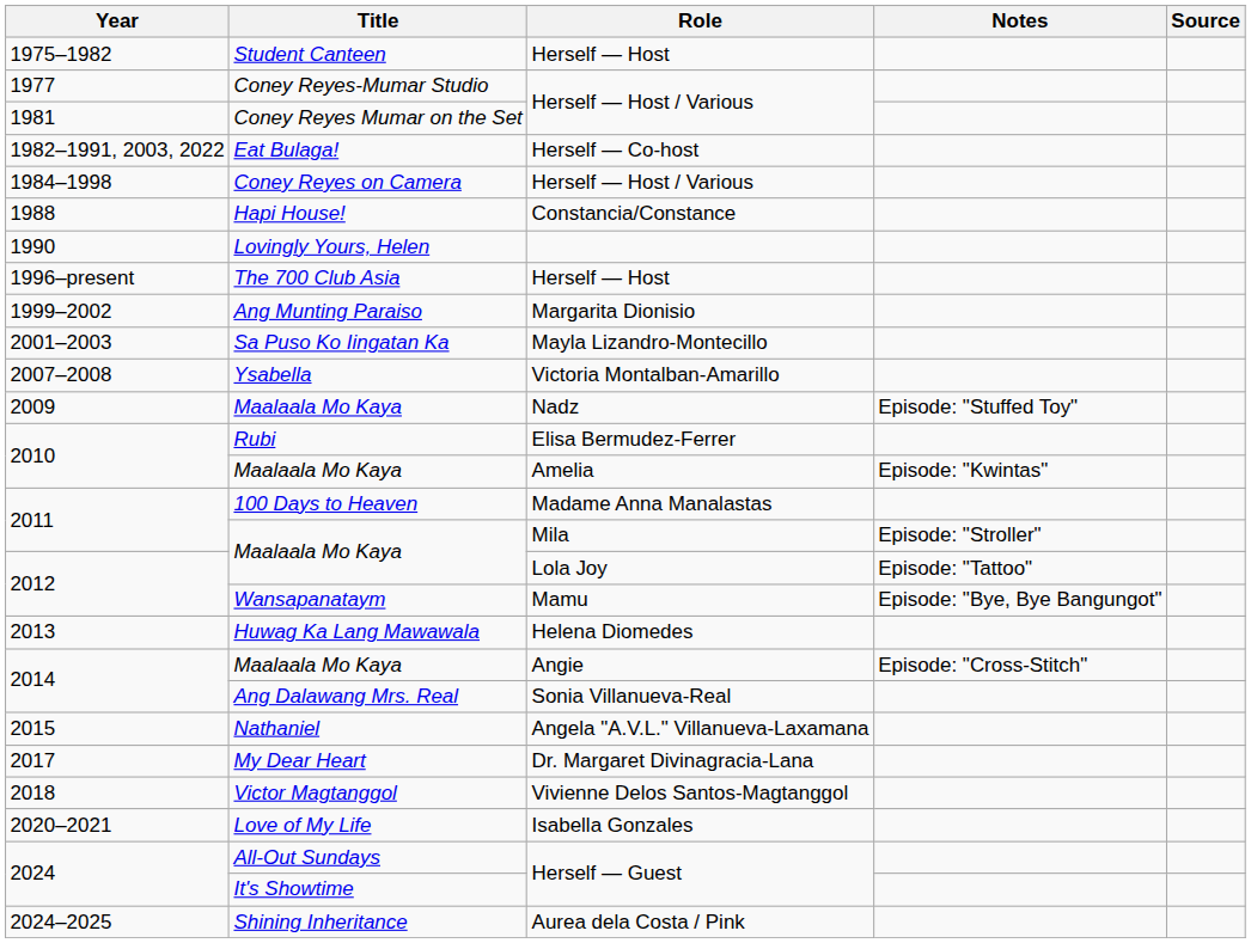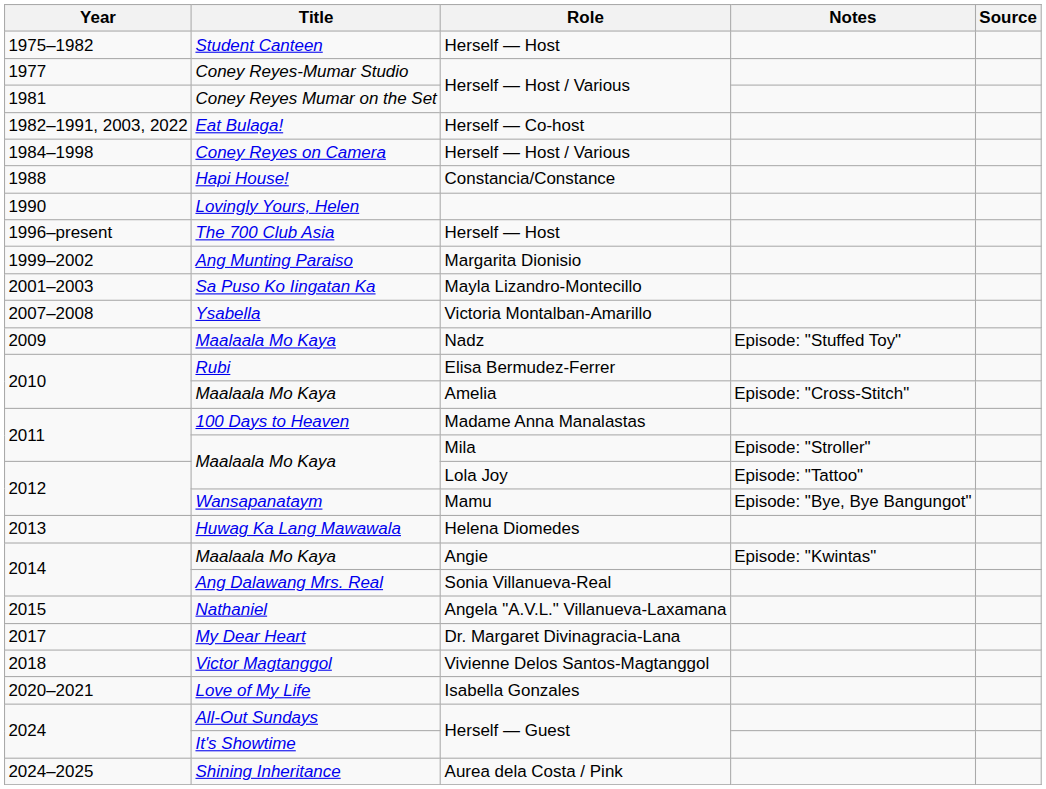 <table class="wikitable sortable" >
 <tr>
 <th>Year</th>
 <th>Title</th>
 <th>Role</th>
 <th class="unsortable">Notes </th>
 <th class="unsortable">Source </th>
 </tr>
 <tr>
 <td>1975–1982</td>
 <td><em><a href='#'>Student Canteen</a></em></td>
 <td>Herself — Host</td>
 <td></td>
 <td></td>
 </tr>
 <tr>
 <td>1977</td>
 <td><em>Coney Reyes-Mumar Studio</em></td>
 <td rowspan="2">Herself — Host / Various</td>
 <td></td>
 <td></td>
 </tr>
 <tr>
 <td>1981</td>
 <td><em>Coney Reyes Mumar on the Set</em></td>
 <td></td>
 <td></td>
 </tr>
 <tr>
 <td>1982–1991, 2003, 2022</td>
 <td><em><a href='#'>Eat Bulaga!</a></em></td>
 <td>Herself — Co-host</td>
 <td></td>
 <td></td>
 </tr>
 <tr>
 <td>1984–1998</td>
 <td><em><a href='#'>Coney Reyes on Camera</a></em></td>
 <td>Herself — Host / Various</td>
 <td></td>
 <td></td>
 </tr>
 <tr>
 <td>1988</td>
 <td><em><a href='#'>Hapi House!</a></em></td>
 <td>Constancia/Constance</td>
 <td></td>
 <td></td>
 </tr>
 <tr>
 <td>1990</td>
 <td><em><a href='#'>Lovingly Yours, Helen</a></em></td>
 <td></td>
 <td></td>
 <td></td>
 </tr>
 <tr>
 <td>1996–present</td>
 <td><em><a href='#'>The 700 Club Asia</a></em></td>
 <td>Herself — Host</td>
 <td></td>
 <td></td>
 </tr>
 <tr>
 <td>1999–2002</td>
 <td><em><a href='#'>Ang Munting Paraiso</a></em></td>
 <td>Margarita Dionisio</td>
 <td></td>
 <td></td>
 </tr>
 <tr>
 <td>2001–2003</td>
 <td><em><a href='#'>Sa Puso Ko Iingatan Ka</a></em></td>
 <td>Mayla Lizandro-Montecillo</td>
 <td></td>
 <td></td>
 </tr>
 <tr>
 <td>2007–2008</td>
 <td><em><a href='#'>Ysabella</a></em></td>
 <td>Victoria Montalban-Amarillo</td>
 <td></td>
 <td></td>
 </tr>
 <tr>
 <td>2009</td>
 <td><em><a href='#'>Maalaala Mo Kaya</a></em></td>
 <td>Nadz</td>
 <td>Episode: "Stuffed Toy"</td>
 <td></td>
 </tr>
 <tr>
 <td rowspan="2">2010</td>
 <td><em><a href='#'>Rubi</a></em></td>
 <td>Elisa Bermudez-Ferrer</td>
 <td></td>
 <td></td>
 </tr>
 <tr>
 <td><em>Maalaala Mo Kaya</em></td>
 <td>Amelia</td>
-<td>Episode: "Kwintas"</td>
+<td>Episode: "Cross-Stitch"</td>
 <td></td>
 </tr>
 <tr>
 <td rowspan="2">2011</td>
 <td><em><a href='#'>100 Days to Heaven</a></em></td>
 <td>Madame Anna Manalastas</td>
 <td></td>
 <td></td>
 </tr>
 <tr>
 <td rowspan="2"><em>Maalaala Mo Kaya</em></td>
 <td>Mila</td>
 <td>Episode: "Stroller"</td>
 <td></td>
 </tr>
 <tr>
 <td rowspan="2">2012</td>
 <td>Lola Joy</td>
 <td>Episode: "Tattoo"</td>
 <td></td>
 </tr>
 <tr>
 <td><em><a href='#'>Wansapanataym</a></em></td>
 <td>Mamu</td>
 <td>Episode: "Bye, Bye Bangungot"</td>
 <td></td>
 </tr>
 <tr>
 <td>2013</td>
 <td><em><a href='#'>Huwag Ka Lang Mawawala</a></em></td>
 <td>Helena Diomedes</td>
 <td></td>
 <td></td>
 </tr>
 <tr>
 <td rowspan="2">2014</td>
 <td><em>Maalaala Mo Kaya</em></td>
 <td>Angie</td>
-<td>Episode: "Cross-Stitch"</td>
+<td>Episode: "Kwintas"</td>
 <td></td>
 </tr>
 <tr>
 <td><em><a href='#'>Ang Dalawang Mrs. Real</a></em></td>
 <td>Sonia Villanueva-Real</td>
 <td></td>
 <td></td>
 </tr>
 <tr>
 <td>2015</td>
 <td><em><a href='#'>Nathaniel</a></em></td>
 <td>Angela "A.V.L." Villanueva-Laxamana</td>
 <td></td>
 <td></td>
 </tr>
 <tr>
 <td>2017</td>
 <td><em><a href='#'>My Dear Heart</a></em></td>
 <td>Dr. Margaret Divinagracia-Lana</td>
 <td></td>
 <td></td>
 </tr>
 <tr>
 <td>2018</td>
 <td><em><a href='#'>Victor Magtanggol</a></em></td>
 <td>Vivienne Delos Santos-Magtanggol</td>
 <td></td>
 <td></td>
 </tr>
 <tr>
 <td>2020–2021</td>
 <td><em><a href='#'>Love of My Life</a></em></td>
 <td>Isabella Gonzales</td>
 <td></td>
 <td></td>
 </tr>
 <tr>
 <td rowspan="2">2024</td>
 <td><em><a href='#'>All-Out Sundays</a></em></td>
 <td rowspan="2">Herself — Guest</td>
 <td></td>
 <td></td>
 </tr>
 <tr>
 <td><em><a href='#'>It's Showtime</a></em></td>
 <td></td>
 <td></td>
 </tr>
 <tr>
 <td>2024–2025</td>
 <td><em><a href='#'>Shining Inheritance</a></em></td>
 <td>Aurea dela Costa / Pink</td>
 <td></td>
 <td></td>
 </tr>
 </table>
